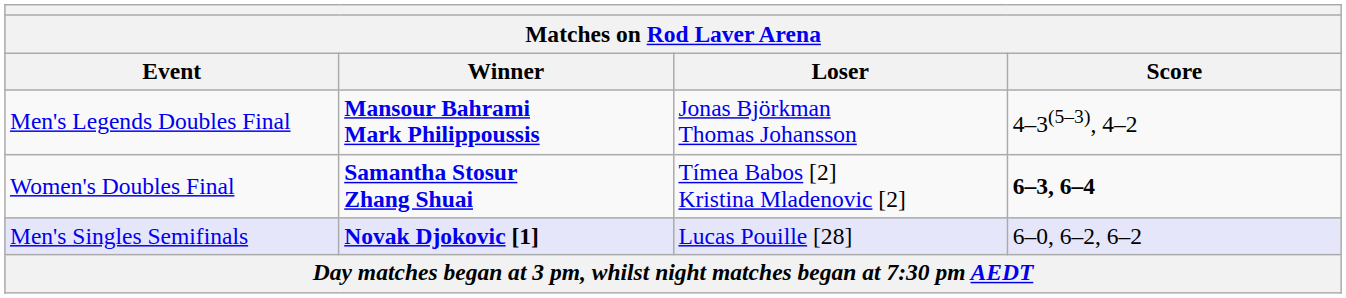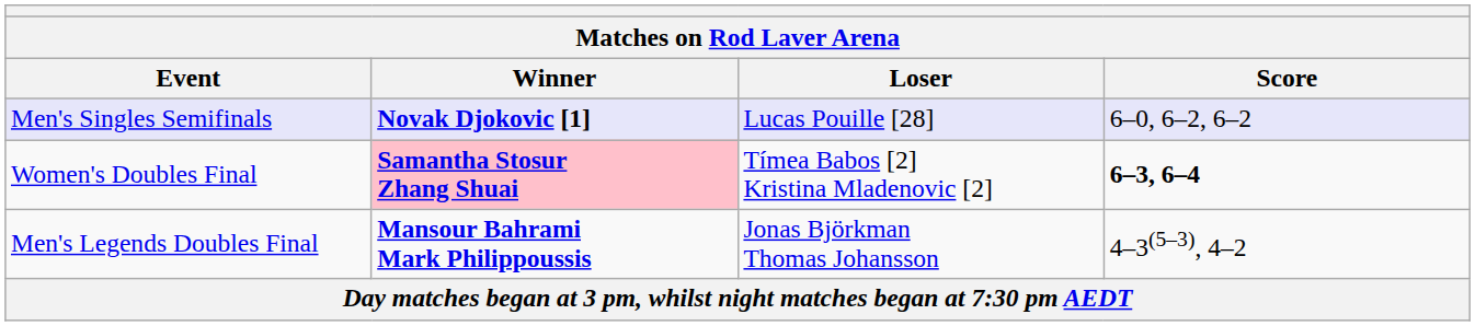 <table class="wikitable collapsible uncollapsed" style="margin:1em auto;">
 <tr>
 <th colspan=4></th>
 </tr>
 <tr>
 <th colspan=4><strong>Matches on <a href='#'>Rod Laver Arena</a></strong></th>
 </tr>
 <tr>
 <th style="width:220px;">Event</th>
 <th style="width:220px;">Winner</th>
 <th style="width:220px;">Loser</th>
 <th style="width:220px;">Score</th>
 </tr>
+<tr bgcolor=lavender>
+<td><a href='#'>Men's Singles Semifinals</a></td>
+<td> <strong><a href='#'>Novak Djokovic</a> [1]</strong></td>
+<td> <a href='#'>Lucas Pouille</a> [28]</td>
+<td>6–0, 6–2, 6–2</td>
+</tr>
+<tr>
+<td><a href='#'>Women's Doubles Final</a></td>
+<td style="background: pink;"><strong> <a href='#'>Samantha Stosur</a> <br>  <a href='#'>Zhang Shuai</a></strong></td>
+<td> <a href='#'>Tímea Babos</a> [2] <br>  <a href='#'>Kristina Mladenovic</a> [2]</td>
+<td><strong>6–3, 6–4</strong></td>
+</tr>
 <tr>
 <td><a href='#'>Men's Legends Doubles Final</a></td>
 <td><strong> <a href='#'>Mansour Bahrami</a> <br>  <a href='#'>Mark Philippoussis</a></strong></td>
 <td> <a href='#'>Jonas Björkman</a> <br>  <a href='#'>Thomas Johansson</a></td>
 <td>4–3<sup>(5–3)</sup>, 4–2</td>
 </tr>
 <tr>
-<td><a href='#'>Women's Doubles Final</a></td>
-<td><strong> <a href='#'>Samantha Stosur</a> <br>  <a href='#'>Zhang Shuai</a></strong></td>
-<td> <a href='#'>Tímea Babos</a> [2] <br>  <a href='#'>Kristina Mladenovic</a> [2]</td>
-<td><strong>6–3, 6–4</strong></td>
-</tr>
-<tr bgcolor=lavender>
-<td><a href='#'>Men's Singles Semifinals</a></td>
-<td> <strong><a href='#'>Novak Djokovic</a> [1]</strong></td>
-<td> <a href='#'>Lucas Pouille</a> [28]</td>
-<td>6–0, 6–2, 6–2</td>
-</tr>
-<tr>
 <th colspan=4><em>Day matches began at 3 pm, whilst night matches began at 7:30 pm <a href='#'>AEDT</a></em></th>
 </tr>
 </table>
